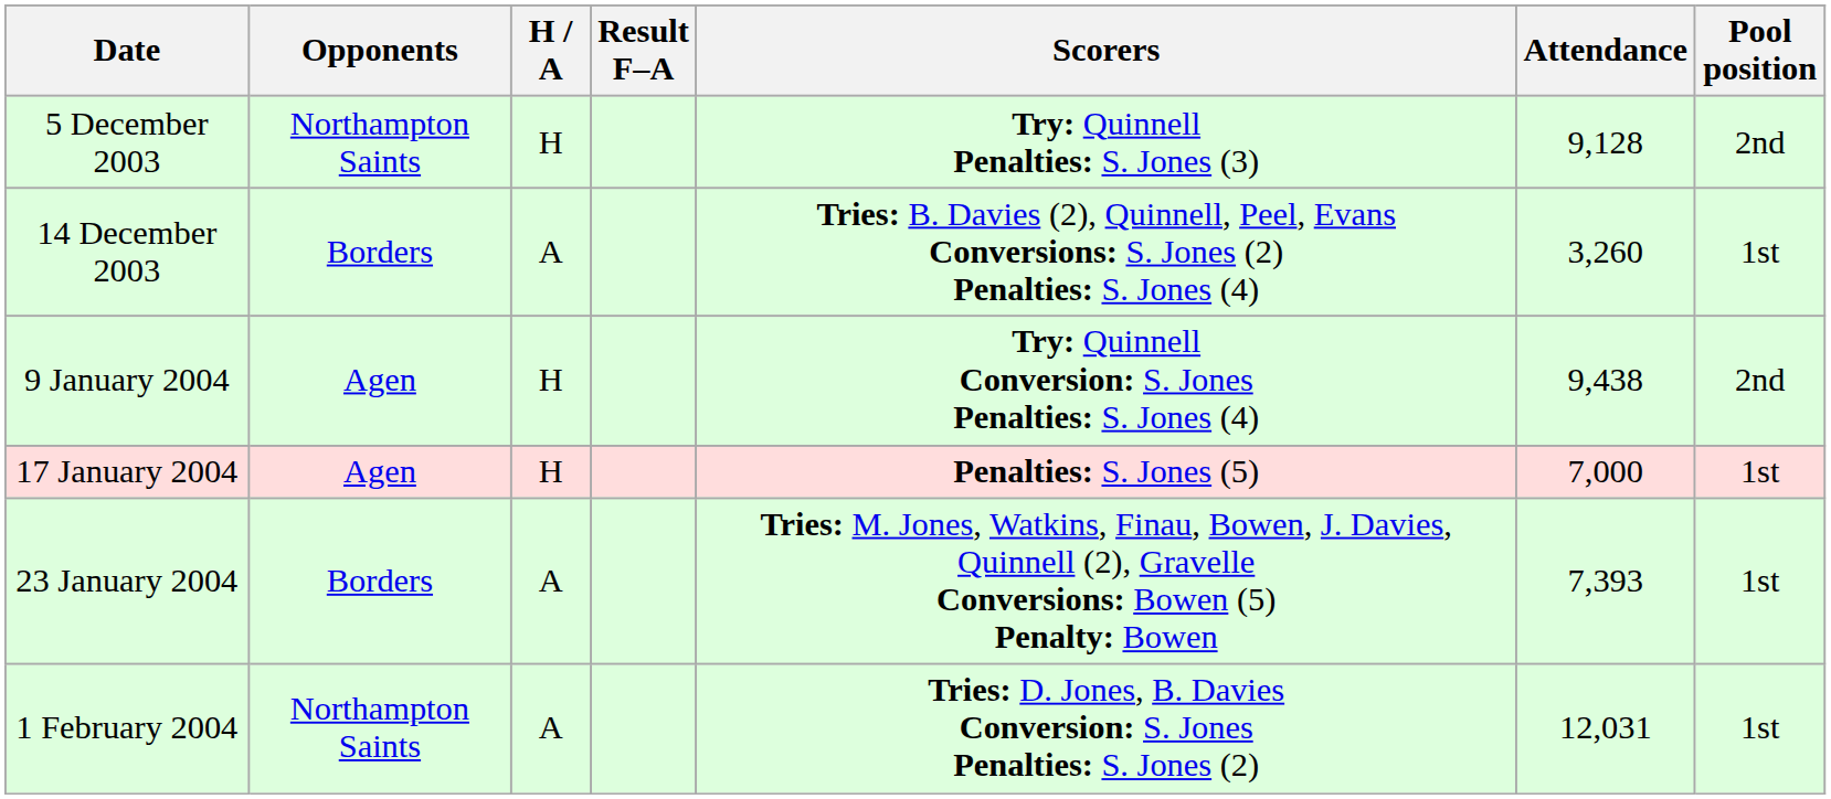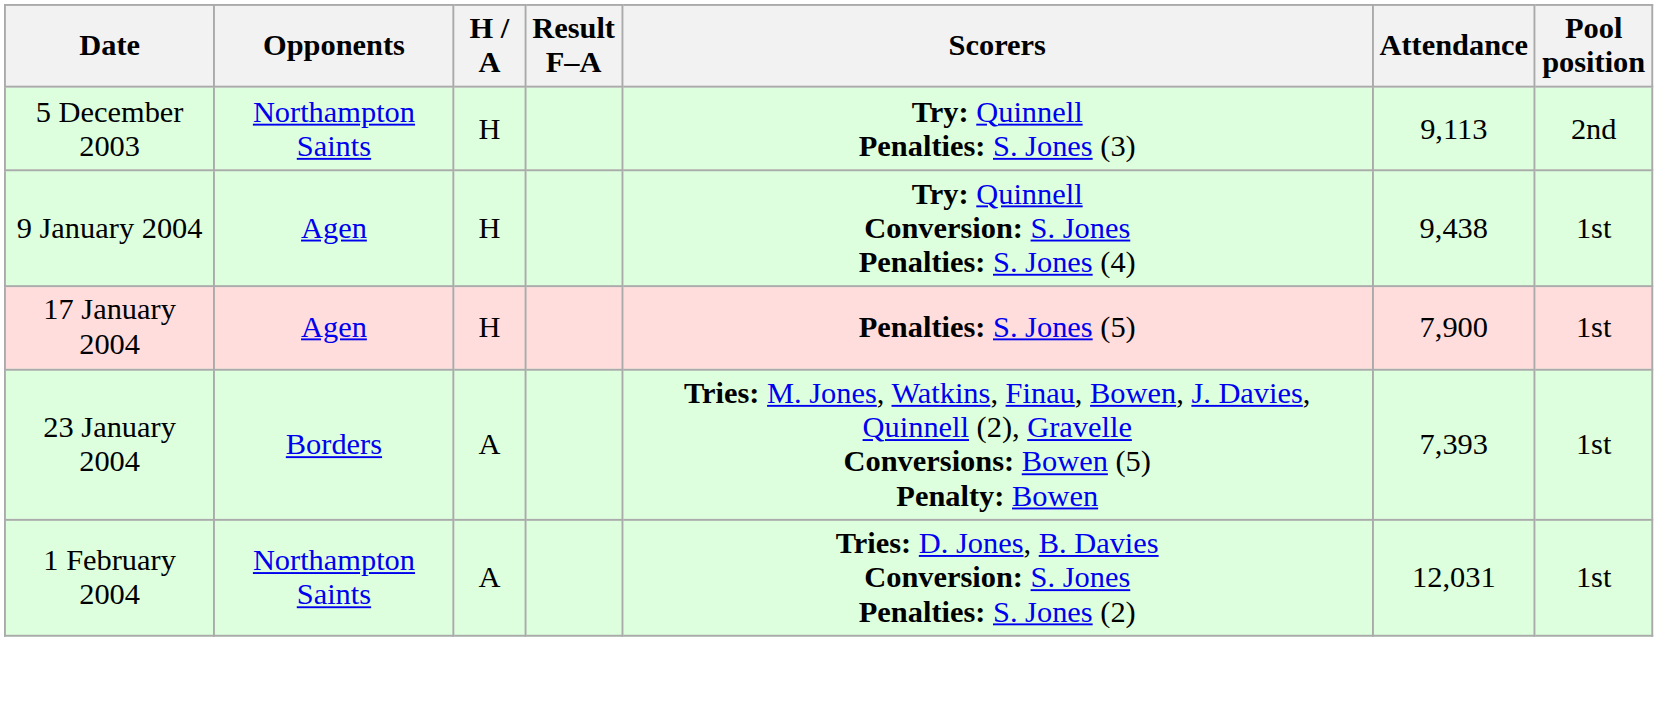 <table class="wikitable" style="text-align:center">
 <tr>
 <th>Date</th>
 <th>Opponents</th>
 <th>H / A</th>
 <th>Result<br>F–A</th>
 <th>Scorers</th>
 <th>Attendance</th>
 <th>Pool<br>position</th>
 </tr>
 <tr style="background:#ddffdd">
 <td>5 December 2003</td>
 <td><a href='#'>Northampton Saints</a></td>
 <td>H</td>
 <td></td>
 <td><strong>Try:</strong> <a href='#'>Quinnell</a><br><strong>Penalties:</strong> <a href='#'>S. Jones</a> (3)</td>
-<td>9,128</td>
+<td>9,113</td>
 <td>2nd</td>
-</tr>
-<tr style="background:#ddffdd">
-<td>14 December 2003</td>
-<td><a href='#'>Borders</a></td>
-<td>A</td>
-<td></td>
-<td><strong>Tries:</strong> <a href='#'>B. Davies</a> (2), <a href='#'>Quinnell</a>, <a href='#'>Peel</a>, <a href='#'>Evans</a><br><strong>Conversions:</strong> <a href='#'>S. Jones</a> (2)<br><strong>Penalties:</strong> <a href='#'>S. Jones</a> (4)</td>
-<td>3,260</td>
-<td>1st</td>
 </tr>
 <tr style="background:#ddffdd">
 <td>9 January 2004</td>
 <td><a href='#'>Agen</a></td>
 <td>H</td>
 <td></td>
 <td><strong>Try:</strong> <a href='#'>Quinnell</a><br><strong>Conversion:</strong> <a href='#'>S. Jones</a><br><strong>Penalties:</strong> <a href='#'>S. Jones</a> (4)</td>
 <td>9,438</td>
-<td>2nd</td>
+<td>1st</td>
 </tr>
 <tr style="background:#ffdddd">
 <td>17 January 2004</td>
 <td><a href='#'>Agen</a></td>
 <td>H</td>
 <td></td>
 <td><strong>Penalties:</strong> <a href='#'>S. Jones</a> (5)</td>
-<td>7,000</td>
+<td>7,900</td>
 <td>1st</td>
 </tr>
 <tr style="background:#ddffdd">
 <td>23 January 2004</td>
 <td><a href='#'>Borders</a></td>
 <td>A</td>
 <td></td>
 <td><strong>Tries:</strong> <a href='#'>M. Jones</a>, <a href='#'>Watkins</a>, <a href='#'>Finau</a>, <a href='#'>Bowen</a>, <a href='#'>J. Davies</a>, <a href='#'>Quinnell</a> (2), <a href='#'>Gravelle</a><br><strong>Conversions:</strong> <a href='#'>Bowen</a> (5)<br><strong>Penalty:</strong> <a href='#'>Bowen</a></td>
 <td>7,393</td>
 <td>1st</td>
 </tr>
 <tr style="background:#ddffdd">
 <td>1 February 2004</td>
 <td><a href='#'>Northampton Saints</a></td>
 <td>A</td>
 <td></td>
 <td><strong>Tries:</strong> <a href='#'>D. Jones</a>, <a href='#'>B. Davies</a><br><strong>Conversion:</strong> <a href='#'>S. Jones</a><br><strong>Penalties:</strong> <a href='#'>S. Jones</a> (2)</td>
 <td>12,031</td>
 <td>1st</td>
 </tr>
 </table>
